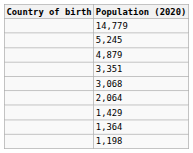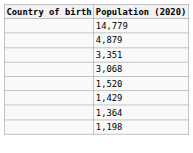 <table class="wikitable floatright">
 <tr>
 <th>Country of birth</th>
 <th>Population (2020)</th>
 </tr>
 <tr>
 <td></td>
 <td>14,779</td>
-</tr>
-<tr>
-<td></td>
-<td>5,245</td>
 </tr>
 <tr>
 <td></td>
 <td>4,879</td>
 </tr>
 <tr>
 <td></td>
 <td>3,351</td>
 </tr>
 <tr>
 <td></td>
 <td>3,068</td>
 </tr>
 <tr>
 <td></td>
-<td>2,064</td>
+<td>1,520</td>
 </tr>
 <tr>
 <td></td>
 <td>1,429</td>
 </tr>
 <tr>
 <td></td>
 <td>1,364</td>
 </tr>
 <tr>
 <td></td>
 <td>1,198</td>
 </tr>
 </table>
